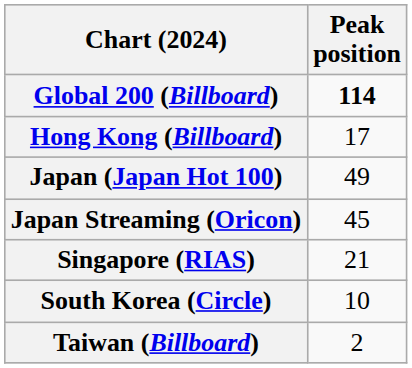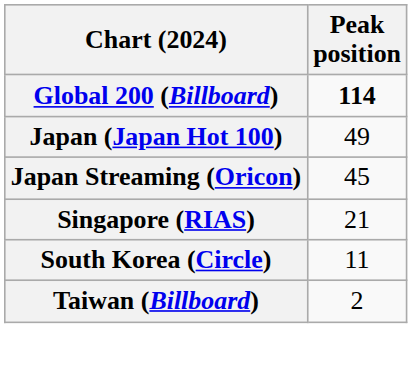 <table class="wikitable sortable plainrowheaders" style="text-align:center">
 <tr>
 <th scope="col">Chart (2024)</th>
 <th scope="col">Peak<br>position</th>
 </tr>
 <tr>
 <th scope="row"><a href='#'>Global 200</a> (<em><a href='#'>Billboard</a></em>)</th>
 <td><strong>114</strong></td>
-</tr>
-<tr>
-<th scope="row"><a href='#'>Hong Kong</a> (<em><a href='#'>Billboard</a></em>)</th>
-<td>17</td>
 </tr>
 <tr>
 <th scope="row">Japan (<a href='#'>Japan Hot 100</a>)</th>
 <td>49</td>
 </tr>
 <tr>
 <th scope="row">Japan Streaming (<a href='#'>Oricon</a>)</th>
 <td>45</td>
 </tr>
 <tr>
 <th scope="row">Singapore (<a href='#'>RIAS</a>)</th>
 <td>21</td>
 </tr>
 <tr>
 <th scope="row">South Korea (<a href='#'>Circle</a>)</th>
-<td>10</td>
+<td>11</td>
 </tr>
 <tr>
 <th scope="row">Taiwan (<em><a href='#'>Billboard</a></em>)</th>
 <td>2</td>
 </tr>
 </table>
